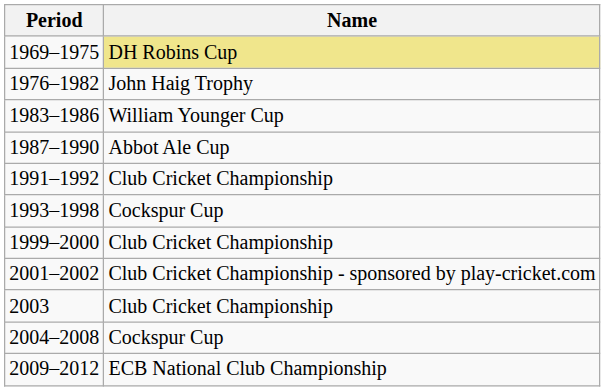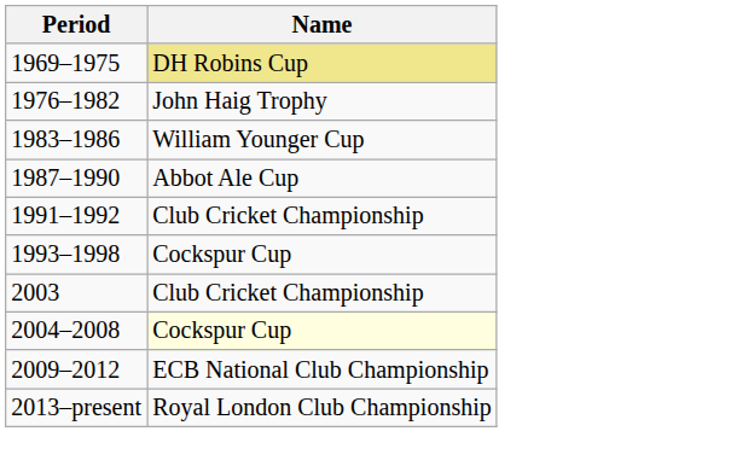 <table class="wikitable">
 <tr>
 <th>Period</th>
 <th>Name</th>
 </tr>
 <tr>
 <td>1969–1975</td>
 <td style="background: khaki;">DH Robins Cup</td>
 </tr>
 <tr>
 <td>1976–1982</td>
 <td>John Haig Trophy</td>
 </tr>
 <tr>
 <td>1983–1986</td>
 <td>William Younger Cup</td>
 </tr>
 <tr>
 <td>1987–1990</td>
 <td>Abbot Ale Cup</td>
 </tr>
 <tr>
 <td>1991–1992</td>
 <td>Club Cricket Championship</td>
 </tr>
 <tr>
 <td>1993–1998</td>
 <td>Cockspur Cup</td>
 </tr>
 <tr>
-<td>1999–2000</td>
-<td>Club Cricket Championship</td>
-</tr>
-<tr>
-<td>2001–2002</td>
-<td>Club Cricket Championship - sponsored by play-cricket.com</td>
-</tr>
-<tr>
 <td>2003</td>
 <td>Club Cricket Championship</td>
 </tr>
 <tr>
 <td>2004–2008</td>
-<td>Cockspur Cup</td>
+<td style="background: lightyellow;">Cockspur Cup</td>
 </tr>
 <tr>
 <td>2009–2012</td>
 <td>ECB National Club Championship</td>
 </tr>
+<tr>
+<td>2013–present</td>
+<td>Royal London Club Championship</td>
+</tr>
 </table>
